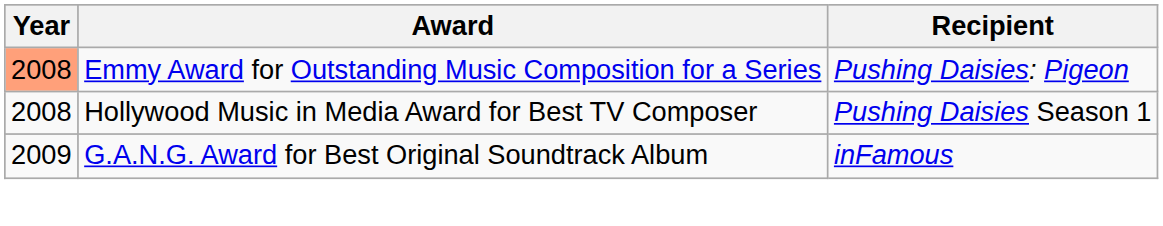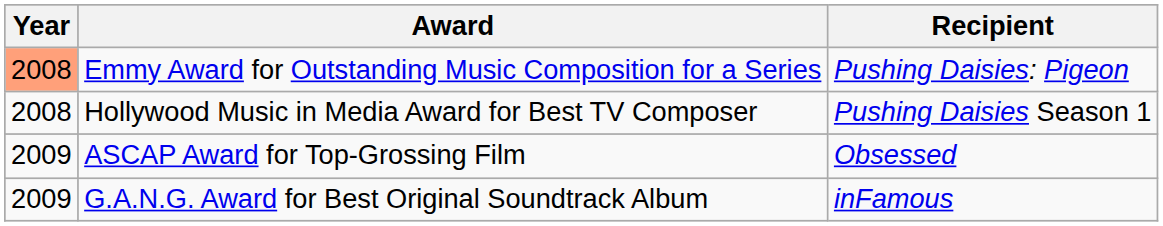 <table class="wikitable">
 <tr>
 <th>Year</th>
 <th>Award</th>
 <th>Recipient</th>
 </tr>
 <tr>
 <td style="background: lightsalmon;">2008</td>
 <td><a href='#'>Emmy Award</a> for <a href='#'>Outstanding Music Composition for a Series</a></td>
 <td><em><a href='#'>Pushing Daisies</a>: <a href='#'>Pigeon</a></em></td>
 </tr>
 <tr>
 <td>2008</td>
 <td>Hollywood Music in Media Award for Best TV Composer</td>
 <td><em><a href='#'>Pushing Daisies</a></em> Season 1</td>
 </tr>
 <tr>
 <td>2009</td>
+<td><a href='#'>ASCAP Award</a> for Top-Grossing Film</td>
+<td><em><a href='#'>Obsessed</a></em></td>
+</tr>
+<tr>
+<td>2009</td>
 <td><a href='#'>G.A.N.G. Award</a> for Best Original Soundtrack Album</td>
 <td><em><a href='#'>inFamous</a></em></td>
 </tr>
 </table>
